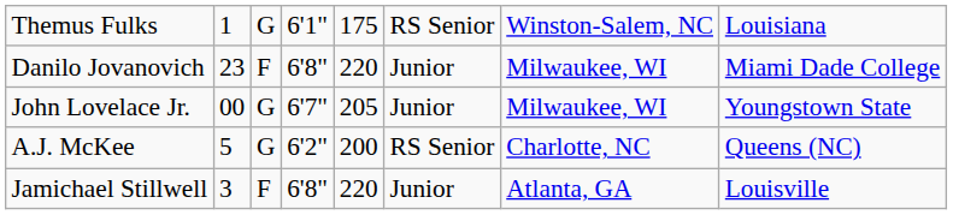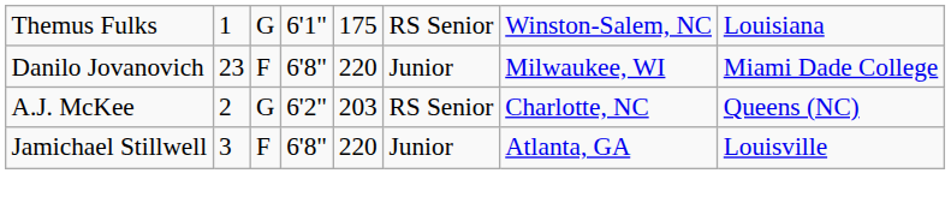 <table class="wikitable sortable" border="1">
 <tr>
 <td>Themus Fulks</td>
 <td>1</td>
 <td>G</td>
 <td>6'1"</td>
 <td>175</td>
 <td>RS Senior</td>
 <td><a href='#'>Winston-Salem, NC</a></td>
 <td><a href='#'>Louisiana</a></td>
 </tr>
 <tr>
 <td>Danilo Jovanovich</td>
 <td>23</td>
 <td>F</td>
 <td>6'8"</td>
 <td>220</td>
 <td>Junior</td>
 <td><a href='#'>Milwaukee, WI</a></td>
 <td><a href='#'>Miami Dade College</a></td>
 </tr>
 <tr>
-<td>John Lovelace Jr.</td>
-<td>00</td>
-<td>G</td>
-<td>6'7"</td>
-<td>205</td>
-<td>Junior</td>
-<td><a href='#'>Milwaukee, WI</a></td>
-<td><a href='#'>Youngstown State</a></td>
-</tr>
-<tr>
 <td>A.J. McKee</td>
-<td>5</td>
+<td>2</td>
 <td>G</td>
 <td>6'2"</td>
-<td>200</td>
+<td>203</td>
 <td>RS Senior</td>
 <td><a href='#'>Charlotte, NC</a></td>
 <td><a href='#'>Queens (NC)</a></td>
 </tr>
 <tr>
 <td>Jamichael Stillwell</td>
 <td>3</td>
 <td>F</td>
 <td>6'8"</td>
 <td>220</td>
 <td>Junior</td>
 <td><a href='#'>Atlanta, GA</a></td>
 <td><a href='#'>Louisville</a></td>
 </tr>
 </table>
